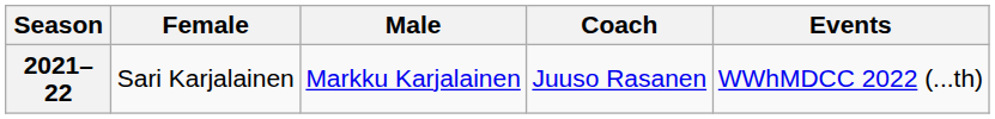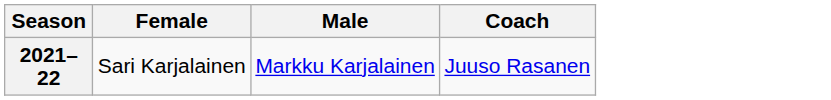 <table class="wikitable">
 <tr>
 <th scope="col" width=60>Season</th>
 <th scope="col">Female</th>
 <th scope="col">Male</th>
 <th scope="col">Coach</th>
-<th scope="col">Events</th>
 </tr>
 <tr>
 <th scope="row">2021–22</th>
 <td>Sari Karjalainen</td>
 <td><a href='#'>Markku Karjalainen</a></td>
 <td><a href='#'>Juuso Rasanen</a></td>
-<td><a href='#'>WWhMDCC 2022</a> (...th)</td>
 </tr>
 </table>
